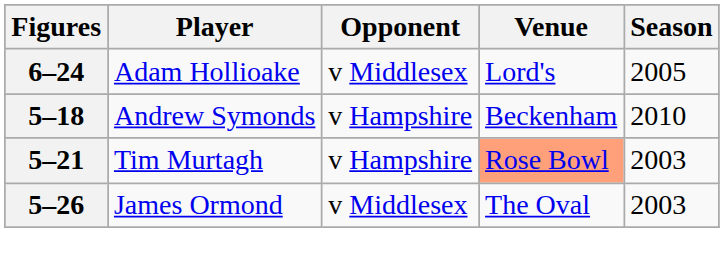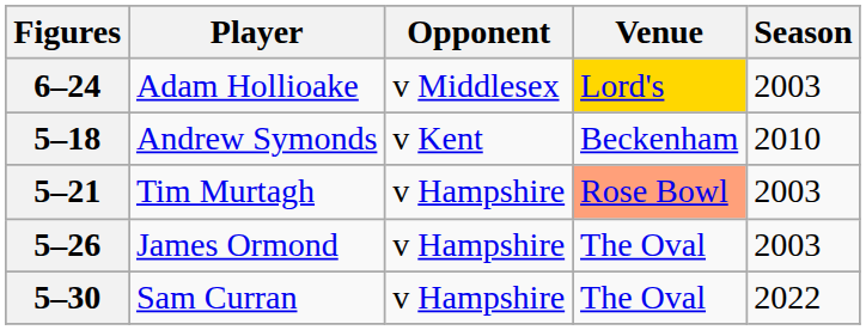 <table class="wikitable">
 <tr>
 <th>Figures</th>
 <th>Player</th>
 <th>Opponent</th>
 <th>Venue</th>
 <th>Season</th>
 </tr>
 <tr>
 <th>6–24</th>
 <td> <a href='#'>Adam Hollioake</a></td>
 <td>v <a href='#'>Middlesex</a></td>
-<td><a href='#'>Lord's</a></td>
-<td>2005</td>
+<td style="background: gold;"><a href='#'>Lord's</a></td>
+<td>2003</td>
 </tr>
 <tr>
 <th>5–18</th>
 <td> <a href='#'>Andrew Symonds</a></td>
-<td>v <a href='#'>Hampshire</a></td>
+<td>v <a href='#'>Kent</a></td>
 <td><a href='#'>Beckenham</a></td>
 <td>2010</td>
 </tr>
 <tr>
 <th>5–21</th>
 <td> <a href='#'>Tim Murtagh</a></td>
 <td>v <a href='#'>Hampshire</a></td>
 <td style="background: lightsalmon;"><a href='#'>Rose Bowl</a></td>
 <td>2003</td>
 </tr>
 <tr>
 <th>5–26</th>
 <td> <a href='#'>James Ormond</a></td>
-<td>v <a href='#'>Middlesex</a></td>
+<td>v <a href='#'>Hampshire</a></td>
 <td><a href='#'>The Oval</a></td>
 <td>2003</td>
 </tr>
+<tr>
+<th>5–30</th>
+<td> <a href='#'>Sam Curran</a></td>
+<td>v <a href='#'>Hampshire</a></td>
+<td><a href='#'>The Oval</a></td>
+<td>2022</td>
+</tr>
 </table>
